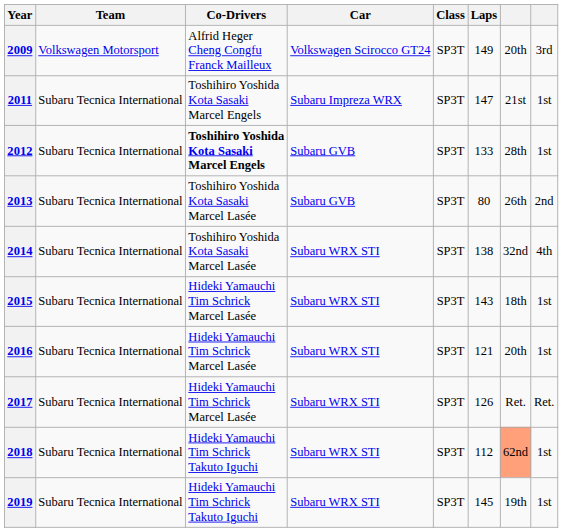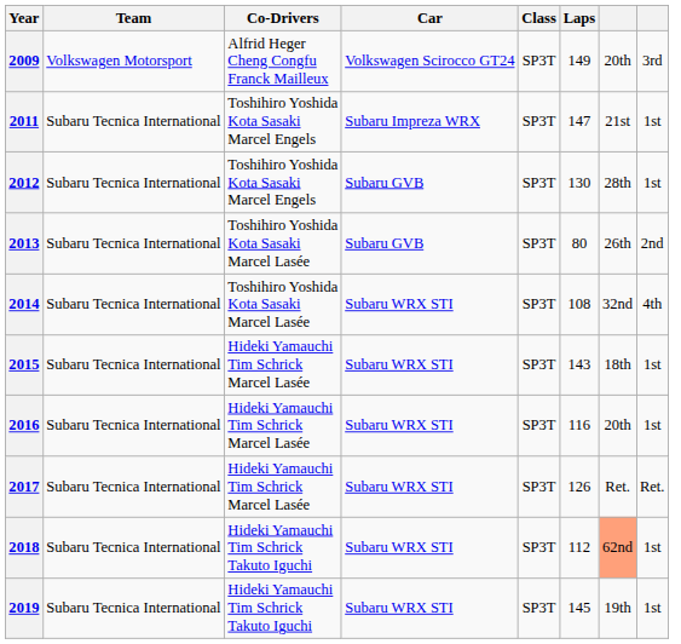 <table class="wikitable" style="font-size:90%">
 <tr>
 <th>Year</th>
 <th>Team</th>
 <th>Co-Drivers</th>
 <th>Car</th>
 <th>Class</th>
 <th>Laps</th>
 <th></th>
 <th></th>
 </tr>
 <tr align="center">
 <th><a href='#'>2009</a></th>
 <td align=left><a href='#'>Volkswagen Motorsport</a></td>
 <td align=left> Alfrid Heger<br> <a href='#'>Cheng Congfu</a> <br> <a href='#'>Franck Mailleux</a></td>
 <td align=left><a href='#'>Volkswagen Scirocco GT24</a></td>
 <td>SP3T</td>
 <td>149</td>
 <td>20th</td>
 <td>3rd</td>
 </tr>
 <tr align="center">
 <th><a href='#'>2011</a></th>
 <td align=left>Subaru Tecnica International</td>
 <td align=left> Toshihiro Yoshida <br> <a href='#'>Kota Sasaki</a><br> Marcel Engels</td>
 <td align=left><a href='#'>Subaru Impreza WRX</a></td>
 <td>SP3T</td>
 <td>147</td>
 <td>21st</td>
 <td>1st</td>
 </tr>
 <tr align="center">
 <th><a href='#'>2012</a></th>
 <td align=left>Subaru Tecnica International</td>
-<td align=left><strong> Toshihiro Yoshida <br> <a href='#'>Kota Sasaki</a><br> Marcel Engels</strong></td>
+<td align=left> Toshihiro Yoshida <br> <a href='#'>Kota Sasaki</a><br> Marcel Engels</td>
 <td align=left><a href='#'>Subaru GVB</a></td>
 <td>SP3T</td>
-<td>133</td>
+<td>130</td>
 <td>28th</td>
 <td>1st</td>
 </tr>
 <tr align="center">
 <th><a href='#'>2013</a></th>
 <td align=left>Subaru Tecnica International</td>
 <td align=left> Toshihiro Yoshida <br> <a href='#'>Kota Sasaki</a><br> Marcel Lasée</td>
 <td align=left><a href='#'>Subaru GVB</a></td>
 <td>SP3T</td>
 <td>80</td>
 <td>26th</td>
 <td>2nd</td>
 </tr>
 <tr align="center">
 <th><a href='#'>2014</a></th>
 <td align=left>Subaru Tecnica International</td>
 <td align=left> Toshihiro Yoshida <br> <a href='#'>Kota Sasaki</a><br> Marcel Lasée</td>
 <td align=left><a href='#'>Subaru WRX STI</a></td>
 <td>SP3T</td>
-<td>138</td>
+<td>108</td>
 <td>32nd</td>
 <td>4th</td>
 </tr>
 <tr align="center">
 <th><a href='#'>2015</a></th>
 <td align=left>Subaru Tecnica International</td>
 <td align=left> <a href='#'>Hideki Yamauchi</a> <br> <a href='#'>Tim Schrick</a><br> Marcel Lasée</td>
 <td align=left><a href='#'>Subaru WRX STI</a></td>
 <td>SP3T</td>
 <td>143</td>
 <td>18th</td>
 <td>1st</td>
 </tr>
 <tr align="center">
 <th><a href='#'>2016</a></th>
 <td align=left>Subaru Tecnica International</td>
 <td align=left> <a href='#'>Hideki Yamauchi</a> <br> <a href='#'>Tim Schrick</a><br> Marcel Lasée</td>
 <td align=left><a href='#'>Subaru WRX STI</a></td>
 <td>SP3T</td>
-<td>121</td>
+<td>116</td>
 <td>20th</td>
 <td>1st</td>
 </tr>
 <tr align="center">
 <th><a href='#'>2017</a></th>
 <td align=left>Subaru Tecnica International</td>
 <td align=left> <a href='#'>Hideki Yamauchi</a> <br> <a href='#'>Tim Schrick</a><br> Marcel Lasée</td>
 <td align=left><a href='#'>Subaru WRX STI</a></td>
 <td>SP3T</td>
 <td>126</td>
 <td>Ret.</td>
 <td>Ret.</td>
 </tr>
 <tr align="center">
 <th><a href='#'>2018</a></th>
 <td align=left>Subaru Tecnica International</td>
 <td align=left> <a href='#'>Hideki Yamauchi</a> <br> <a href='#'>Tim Schrick</a><br> <a href='#'>Takuto Iguchi</a></td>
 <td align=left><a href='#'>Subaru WRX STI</a></td>
 <td>SP3T</td>
 <td>112</td>
 <td style="background: lightsalmon;">62nd</td>
 <td>1st</td>
 </tr>
 <tr align="center">
 <th><a href='#'>2019</a></th>
 <td align=left>Subaru Tecnica International</td>
 <td align=left> <a href='#'>Hideki Yamauchi</a> <br> <a href='#'>Tim Schrick</a><br> <a href='#'>Takuto Iguchi</a></td>
 <td align=left><a href='#'>Subaru WRX STI</a></td>
 <td>SP3T</td>
 <td>145</td>
 <td>19th</td>
 <td>1st</td>
 </tr>
 </table>
